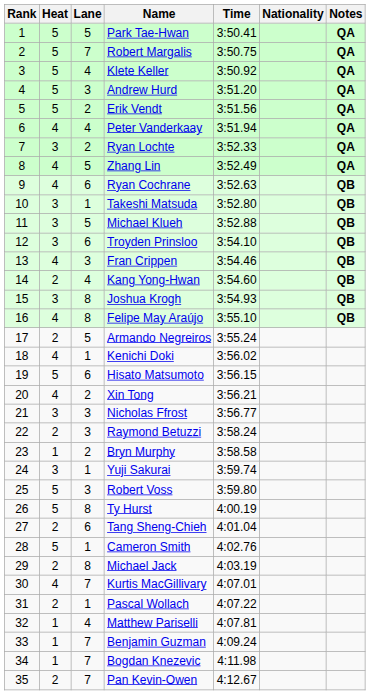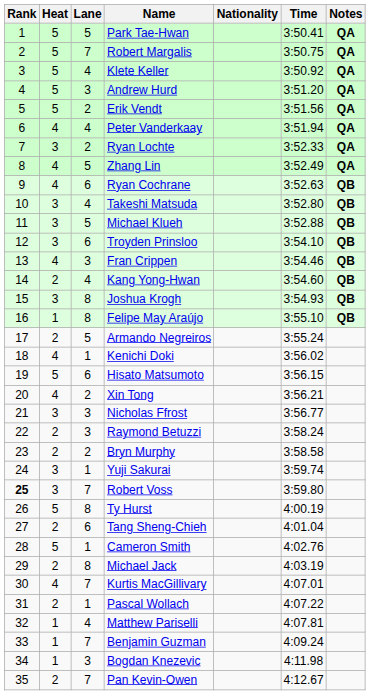 <table class="wikitable sortable" style="text-align:center">
 <tr>
 <th>Rank</th>
 <th>Heat</th>
 <th>Lane</th>
 <th>Name</th>
+<th>Nationality</th>
 <th>Time</th>
-<th>Nationality</th>
 <th>Notes</th>
 </tr>
 <tr bgcolor=ccffcc>
 <td>1</td>
 <td>5</td>
 <td>5</td>
 <td align=left><a href='#'>Park Tae-Hwan</a></td>
+<td align=left></td>
 <td>3:50.41</td>
-<td align=left></td>
 <td><strong>QA</strong></td>
 </tr>
 <tr bgcolor=ccffcc>
 <td>2</td>
 <td>5</td>
 <td>7</td>
 <td align=left><a href='#'>Robert Margalis</a></td>
+<td align=left></td>
 <td>3:50.75</td>
-<td align=left></td>
 <td><strong>QA</strong></td>
 </tr>
 <tr bgcolor=ccffcc>
 <td>3</td>
 <td>5</td>
 <td>4</td>
 <td align=left><a href='#'>Klete Keller</a></td>
+<td align=left></td>
 <td>3:50.92</td>
-<td align=left></td>
 <td><strong>QA</strong></td>
 </tr>
 <tr bgcolor=ccffcc>
 <td>4</td>
 <td>5</td>
 <td>3</td>
 <td align=left><a href='#'>Andrew Hurd</a></td>
+<td align=left></td>
 <td>3:51.20</td>
-<td align=left></td>
 <td><strong>QA</strong></td>
 </tr>
 <tr bgcolor=ccffcc>
 <td>5</td>
 <td>5</td>
 <td>2</td>
 <td align=left><a href='#'>Erik Vendt</a></td>
+<td align=left></td>
 <td>3:51.56</td>
-<td align=left></td>
 <td><strong>QA</strong></td>
 </tr>
 <tr bgcolor=ccffcc>
 <td>6</td>
 <td>4</td>
 <td>4</td>
 <td align=left><a href='#'>Peter Vanderkaay</a></td>
+<td align=left></td>
 <td>3:51.94</td>
-<td align=left></td>
 <td><strong>QA</strong></td>
 </tr>
 <tr bgcolor=ccffcc>
 <td>7</td>
 <td>3</td>
 <td>2</td>
 <td align=left><a href='#'>Ryan Lochte</a></td>
+<td align=left></td>
 <td>3:52.33</td>
-<td align=left></td>
 <td><strong>QA</strong></td>
 </tr>
 <tr bgcolor=ccffcc>
 <td>8</td>
 <td>4</td>
 <td>5</td>
 <td align=left><a href='#'>Zhang Lin</a></td>
+<td align=left></td>
 <td>3:52.49</td>
-<td align=left></td>
 <td><strong>QA</strong></td>
 </tr>
 <tr bgcolor=ddffdd>
 <td>9</td>
 <td>4</td>
 <td>6</td>
 <td align=left><a href='#'>Ryan Cochrane</a></td>
+<td align=left></td>
 <td>3:52.63</td>
-<td align=left></td>
 <td><strong>QB</strong></td>
 </tr>
 <tr bgcolor=ddffdd>
 <td>10</td>
 <td>3</td>
-<td>1</td>
+<td>4</td>
 <td align=left><a href='#'>Takeshi Matsuda</a></td>
+<td align=left></td>
 <td>3:52.80</td>
-<td align=left></td>
 <td><strong>QB</strong></td>
 </tr>
 <tr bgcolor=ddffdd>
 <td>11</td>
 <td>3</td>
 <td>5</td>
 <td align=left><a href='#'>Michael Klueh</a></td>
+<td align=left></td>
 <td>3:52.88</td>
-<td align=left></td>
 <td><strong>QB</strong></td>
 </tr>
 <tr bgcolor=ddffdd>
 <td>12</td>
 <td>3</td>
 <td>6</td>
 <td align=left><a href='#'>Troyden Prinsloo</a></td>
+<td align=left></td>
 <td>3:54.10</td>
-<td align=left></td>
 <td><strong>QB</strong></td>
 </tr>
 <tr bgcolor=ddffdd>
 <td>13</td>
 <td>4</td>
 <td>3</td>
 <td align=left><a href='#'>Fran Crippen</a></td>
+<td align=left></td>
 <td>3:54.46</td>
-<td align=left></td>
 <td><strong>QB</strong></td>
 </tr>
 <tr bgcolor=ddffdd>
 <td>14</td>
 <td>2</td>
 <td>4</td>
 <td align=left><a href='#'>Kang Yong-Hwan</a></td>
+<td align=left></td>
 <td>3:54.60</td>
-<td align=left></td>
 <td><strong>QB</strong></td>
 </tr>
 <tr bgcolor=ddffdd>
 <td>15</td>
 <td>3</td>
 <td>8</td>
 <td align=left><a href='#'>Joshua Krogh</a></td>
+<td align=left></td>
 <td>3:54.93</td>
-<td align=left></td>
 <td><strong>QB</strong></td>
 </tr>
 <tr bgcolor=ddffdd>
 <td>16</td>
-<td>4</td>
+<td>1</td>
 <td>8</td>
 <td align=left><a href='#'>Felipe May Araújo</a></td>
+<td align=left></td>
 <td>3:55.10</td>
-<td align=left></td>
 <td><strong>QB</strong></td>
 </tr>
 <tr>
 <td>17</td>
 <td>2</td>
 <td>5</td>
 <td align=left><a href='#'>Armando Negreiros</a></td>
+<td align=left></td>
 <td>3:55.24</td>
-<td align=left></td>
 <td></td>
 </tr>
 <tr>
 <td>18</td>
 <td>4</td>
 <td>1</td>
 <td align=left><a href='#'>Kenichi Doki</a></td>
+<td align=left></td>
 <td>3:56.02</td>
-<td align=left></td>
 <td></td>
 </tr>
 <tr>
 <td>19</td>
 <td>5</td>
 <td>6</td>
 <td align=left><a href='#'>Hisato Matsumoto</a></td>
+<td align=left></td>
 <td>3:56.15</td>
-<td align=left></td>
 <td></td>
 </tr>
 <tr>
 <td>20</td>
 <td>4</td>
 <td>2</td>
 <td align=left><a href='#'>Xin Tong</a></td>
+<td align=left></td>
 <td>3:56.21</td>
-<td align=left></td>
 <td></td>
 </tr>
 <tr>
 <td>21</td>
 <td>3</td>
 <td>3</td>
 <td align=left><a href='#'>Nicholas Ffrost</a></td>
+<td align=left></td>
 <td>3:56.77</td>
-<td align=left></td>
 <td></td>
 </tr>
 <tr>
 <td>22</td>
 <td>2</td>
 <td>3</td>
 <td align=left><a href='#'>Raymond Betuzzi</a></td>
+<td align=left></td>
 <td>3:58.24</td>
-<td align=left></td>
 <td></td>
 </tr>
 <tr>
 <td>23</td>
-<td>1</td>
+<td>2</td>
 <td>2</td>
 <td align=left><a href='#'>Bryn Murphy</a></td>
+<td align=left></td>
 <td>3:58.58</td>
-<td align=left></td>
 <td></td>
 </tr>
 <tr>
 <td>24</td>
 <td>3</td>
 <td>1</td>
 <td align=left><a href='#'>Yuji Sakurai</a></td>
+<td align=left></td>
 <td>3:59.74</td>
-<td align=left></td>
 <td></td>
 </tr>
 <tr>
-<td>25</td>
-<td>5</td>
+<td><strong>25</strong></td>
 <td>3</td>
+<td>7</td>
 <td align=left><a href='#'>Robert Voss</a></td>
+<td align=left></td>
 <td>3:59.80</td>
-<td align=left></td>
 <td></td>
 </tr>
 <tr>
 <td>26</td>
 <td>5</td>
 <td>8</td>
 <td align=left><a href='#'>Ty Hurst</a></td>
+<td align=left></td>
 <td>4:00.19</td>
-<td align=left></td>
 <td></td>
 </tr>
 <tr>
 <td>27</td>
 <td>2</td>
 <td>6</td>
 <td align=left><a href='#'>Tang Sheng-Chieh</a></td>
+<td align=left></td>
 <td>4:01.04</td>
-<td align=left></td>
 <td></td>
 </tr>
 <tr>
 <td>28</td>
 <td>5</td>
 <td>1</td>
 <td align=left><a href='#'>Cameron Smith</a></td>
+<td align=left></td>
 <td>4:02.76</td>
-<td align=left></td>
 <td></td>
 </tr>
 <tr>
 <td>29</td>
 <td>2</td>
 <td>8</td>
 <td align=left><a href='#'>Michael Jack</a></td>
+<td align=left></td>
 <td>4:03.19</td>
-<td align=left></td>
 <td></td>
 </tr>
 <tr>
 <td>30</td>
 <td>4</td>
 <td>7</td>
 <td align=left><a href='#'>Kurtis MacGillivary</a></td>
+<td align=left></td>
 <td>4:07.01</td>
-<td align=left></td>
 <td></td>
 </tr>
 <tr>
 <td>31</td>
 <td>2</td>
 <td>1</td>
 <td align=left><a href='#'>Pascal Wollach</a></td>
+<td align=left></td>
 <td>4:07.22</td>
-<td align=left></td>
 <td></td>
 </tr>
 <tr>
 <td>32</td>
 <td>1</td>
 <td>4</td>
 <td align=left><a href='#'>Matthew Pariselli</a></td>
+<td align=left></td>
 <td>4:07.81</td>
-<td align=left></td>
 <td></td>
 </tr>
 <tr>
 <td>33</td>
 <td>1</td>
 <td>7</td>
 <td align=left><a href='#'>Benjamin Guzman</a></td>
+<td align=left></td>
 <td>4:09.24</td>
-<td align=left></td>
 <td></td>
 </tr>
 <tr>
 <td>34</td>
 <td>1</td>
-<td>7</td>
+<td>3</td>
 <td align=left><a href='#'>Bogdan Knezevic</a></td>
+<td align=left></td>
 <td>4:11.98</td>
-<td align=left></td>
 <td></td>
 </tr>
 <tr>
 <td>35</td>
 <td>2</td>
 <td>7</td>
 <td align=left><a href='#'>Pan Kevin-Owen</a></td>
+<td align=left></td>
 <td>4:12.67</td>
-<td align=left></td>
 <td></td>
 </tr>
 </table>
